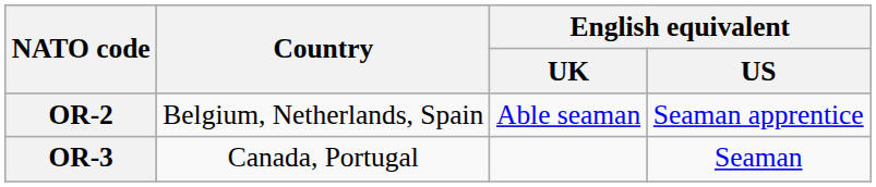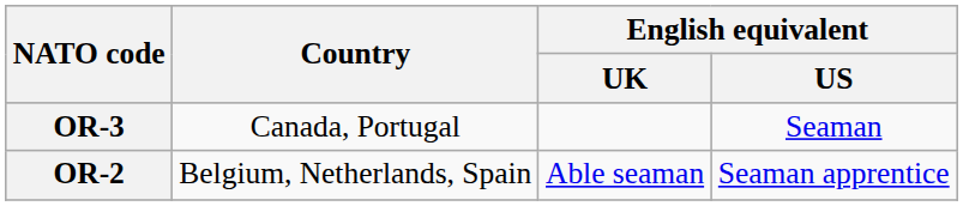 <table class="wikitable plainrowheaders" style="text-align:center;" border="1">
 <tr>
 <th rowspan=2>NATO code</th>
 <th rowspan=2>Country</th>
 <th colspan=2>English equivalent</th>
 </tr>
 <tr>
 <th>UK</th>
 <th>US</th>
 </tr>
 <tr>
+<th>OR-3</th>
+<td>Canada, Portugal</td>
+<td></td>
+<td><a href='#'>Seaman</a></td>
+</tr>
+<tr>
 <th>OR-2</th>
 <td>Belgium, Netherlands, Spain</td>
 <td><a href='#'>Able seaman</a></td>
 <td><a href='#'>Seaman apprentice</a></td>
 </tr>
-<tr>
-<th>OR-3</th>
-<td>Canada, Portugal</td>
-<td></td>
-<td><a href='#'>Seaman</a></td>
-</tr>
 </table>
